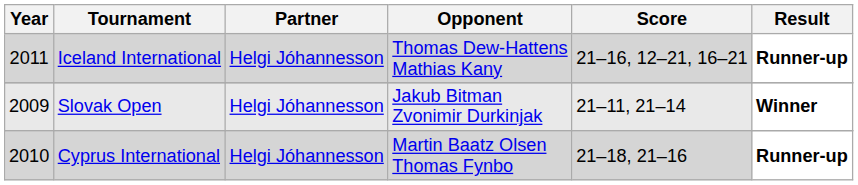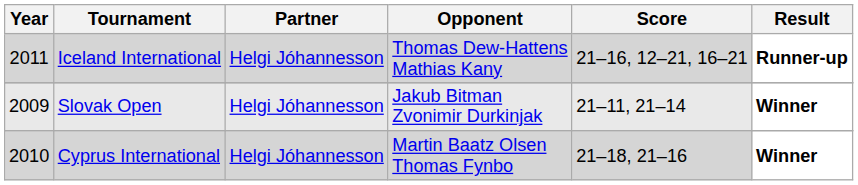 <table class="sortable wikitable" style="font-size: 90%;">
 <tr>
 <th>Year</th>
 <th>Tournament</th>
 <th>Partner</th>
 <th>Opponent</th>
 <th>Score</th>
 <th>Result</th>
 </tr>
 <tr style="background:#D5D5D5">
 <td align="center">2011</td>
 <td align="left"><a href='#'>Iceland International</a></td>
 <td align="left"> <a href='#'>Helgi Jóhannesson</a></td>
 <td align="left"> <a href='#'>Thomas Dew-Hattens</a> <br>  <a href='#'>Mathias Kany</a></td>
 <td align="left">21–16, 12–21, 16–21</td>
 <td style="text-align:left; background:white"> <strong>Runner-up</strong></td>
 </tr>
 <tr>
 </tr>
 <tr style="background:#E9E9E9">
 <td align="center">2009</td>
 <td align="left"><a href='#'>Slovak Open</a></td>
 <td align="left"> <a href='#'>Helgi Jóhannesson</a></td>
 <td align="left"> <a href='#'>Jakub Bitman</a> <br>  <a href='#'>Zvonimir Durkinjak</a></td>
 <td align="left">21–11, 21–14</td>
 <td style="text-align:left; background:white"> <strong>Winner</strong></td>
 </tr>
 <tr>
 </tr>
 <tr style="background:#D5D5D5">
 <td align="center">2010</td>
 <td align="left"><a href='#'>Cyprus International</a></td>
 <td align="left"> <a href='#'>Helgi Jóhannesson</a></td>
 <td align="left"> <a href='#'>Martin Baatz Olsen</a> <br>  <a href='#'>Thomas Fynbo</a></td>
 <td align="left">21–18, 21–16</td>
-<td style="text-align:left; background:white"> <strong>Runner-up</strong></td>
+<td style="text-align:left; background:white"> <strong>Winner</strong></td>
 </tr>
 </table>
